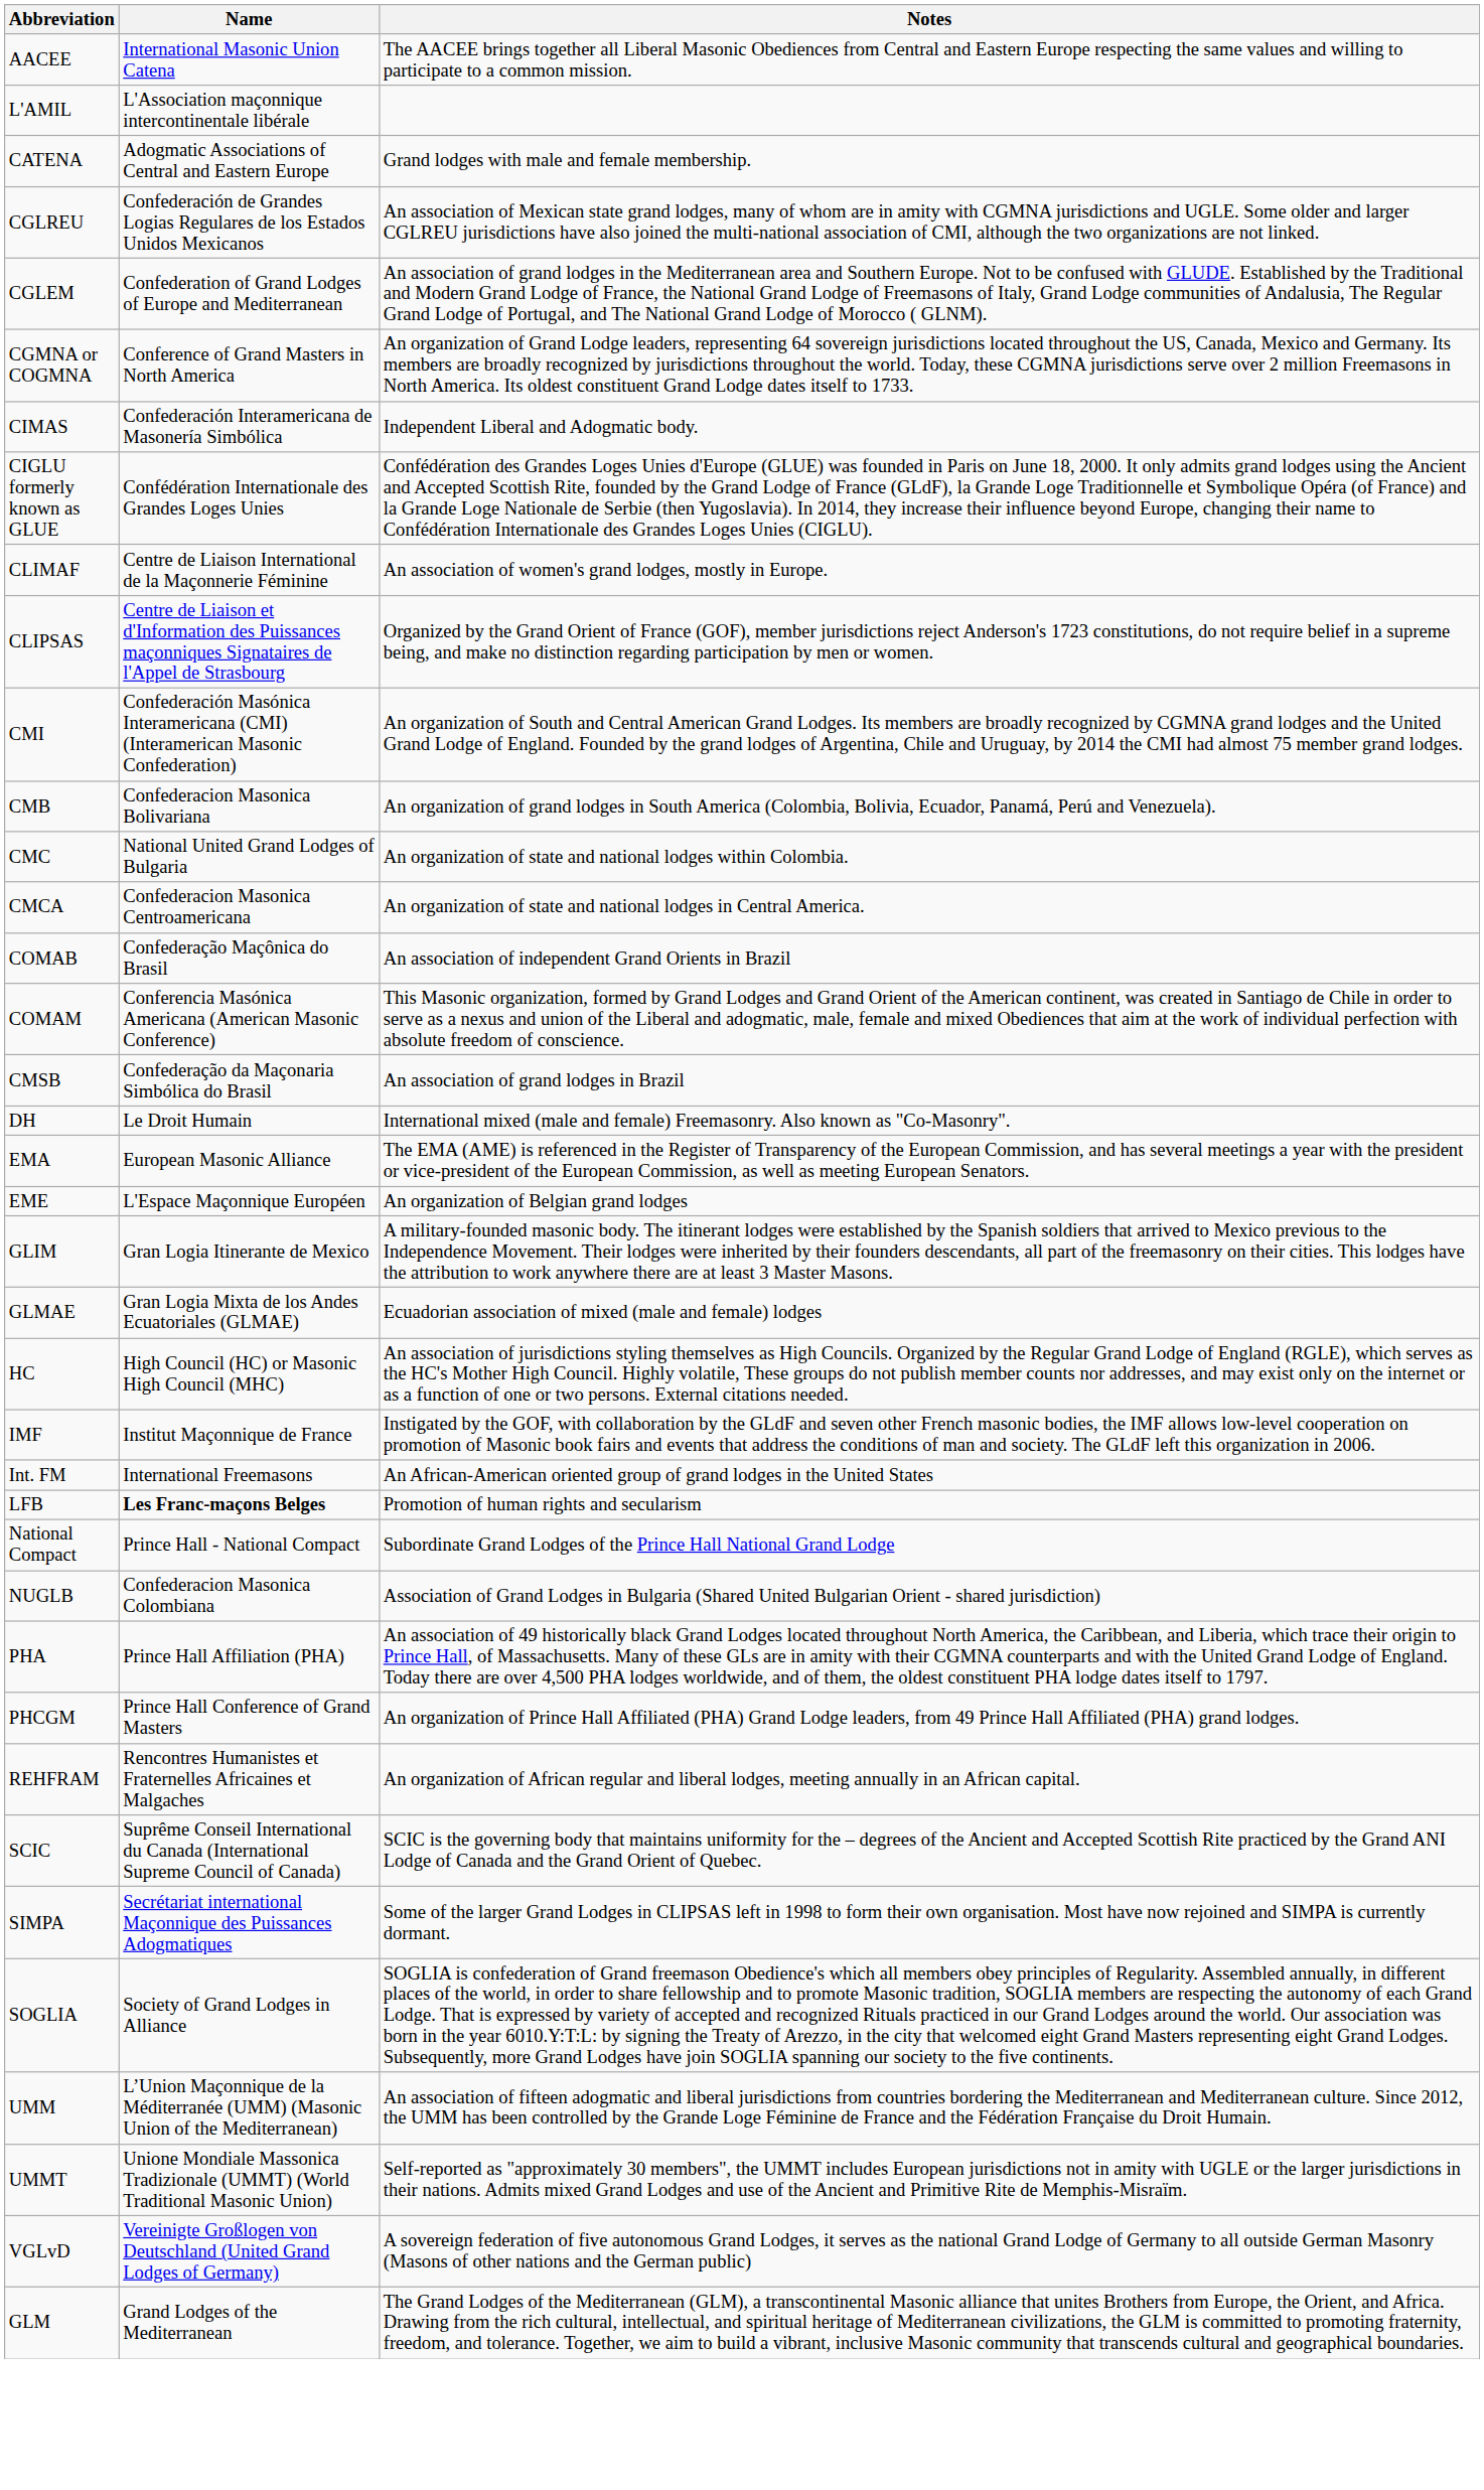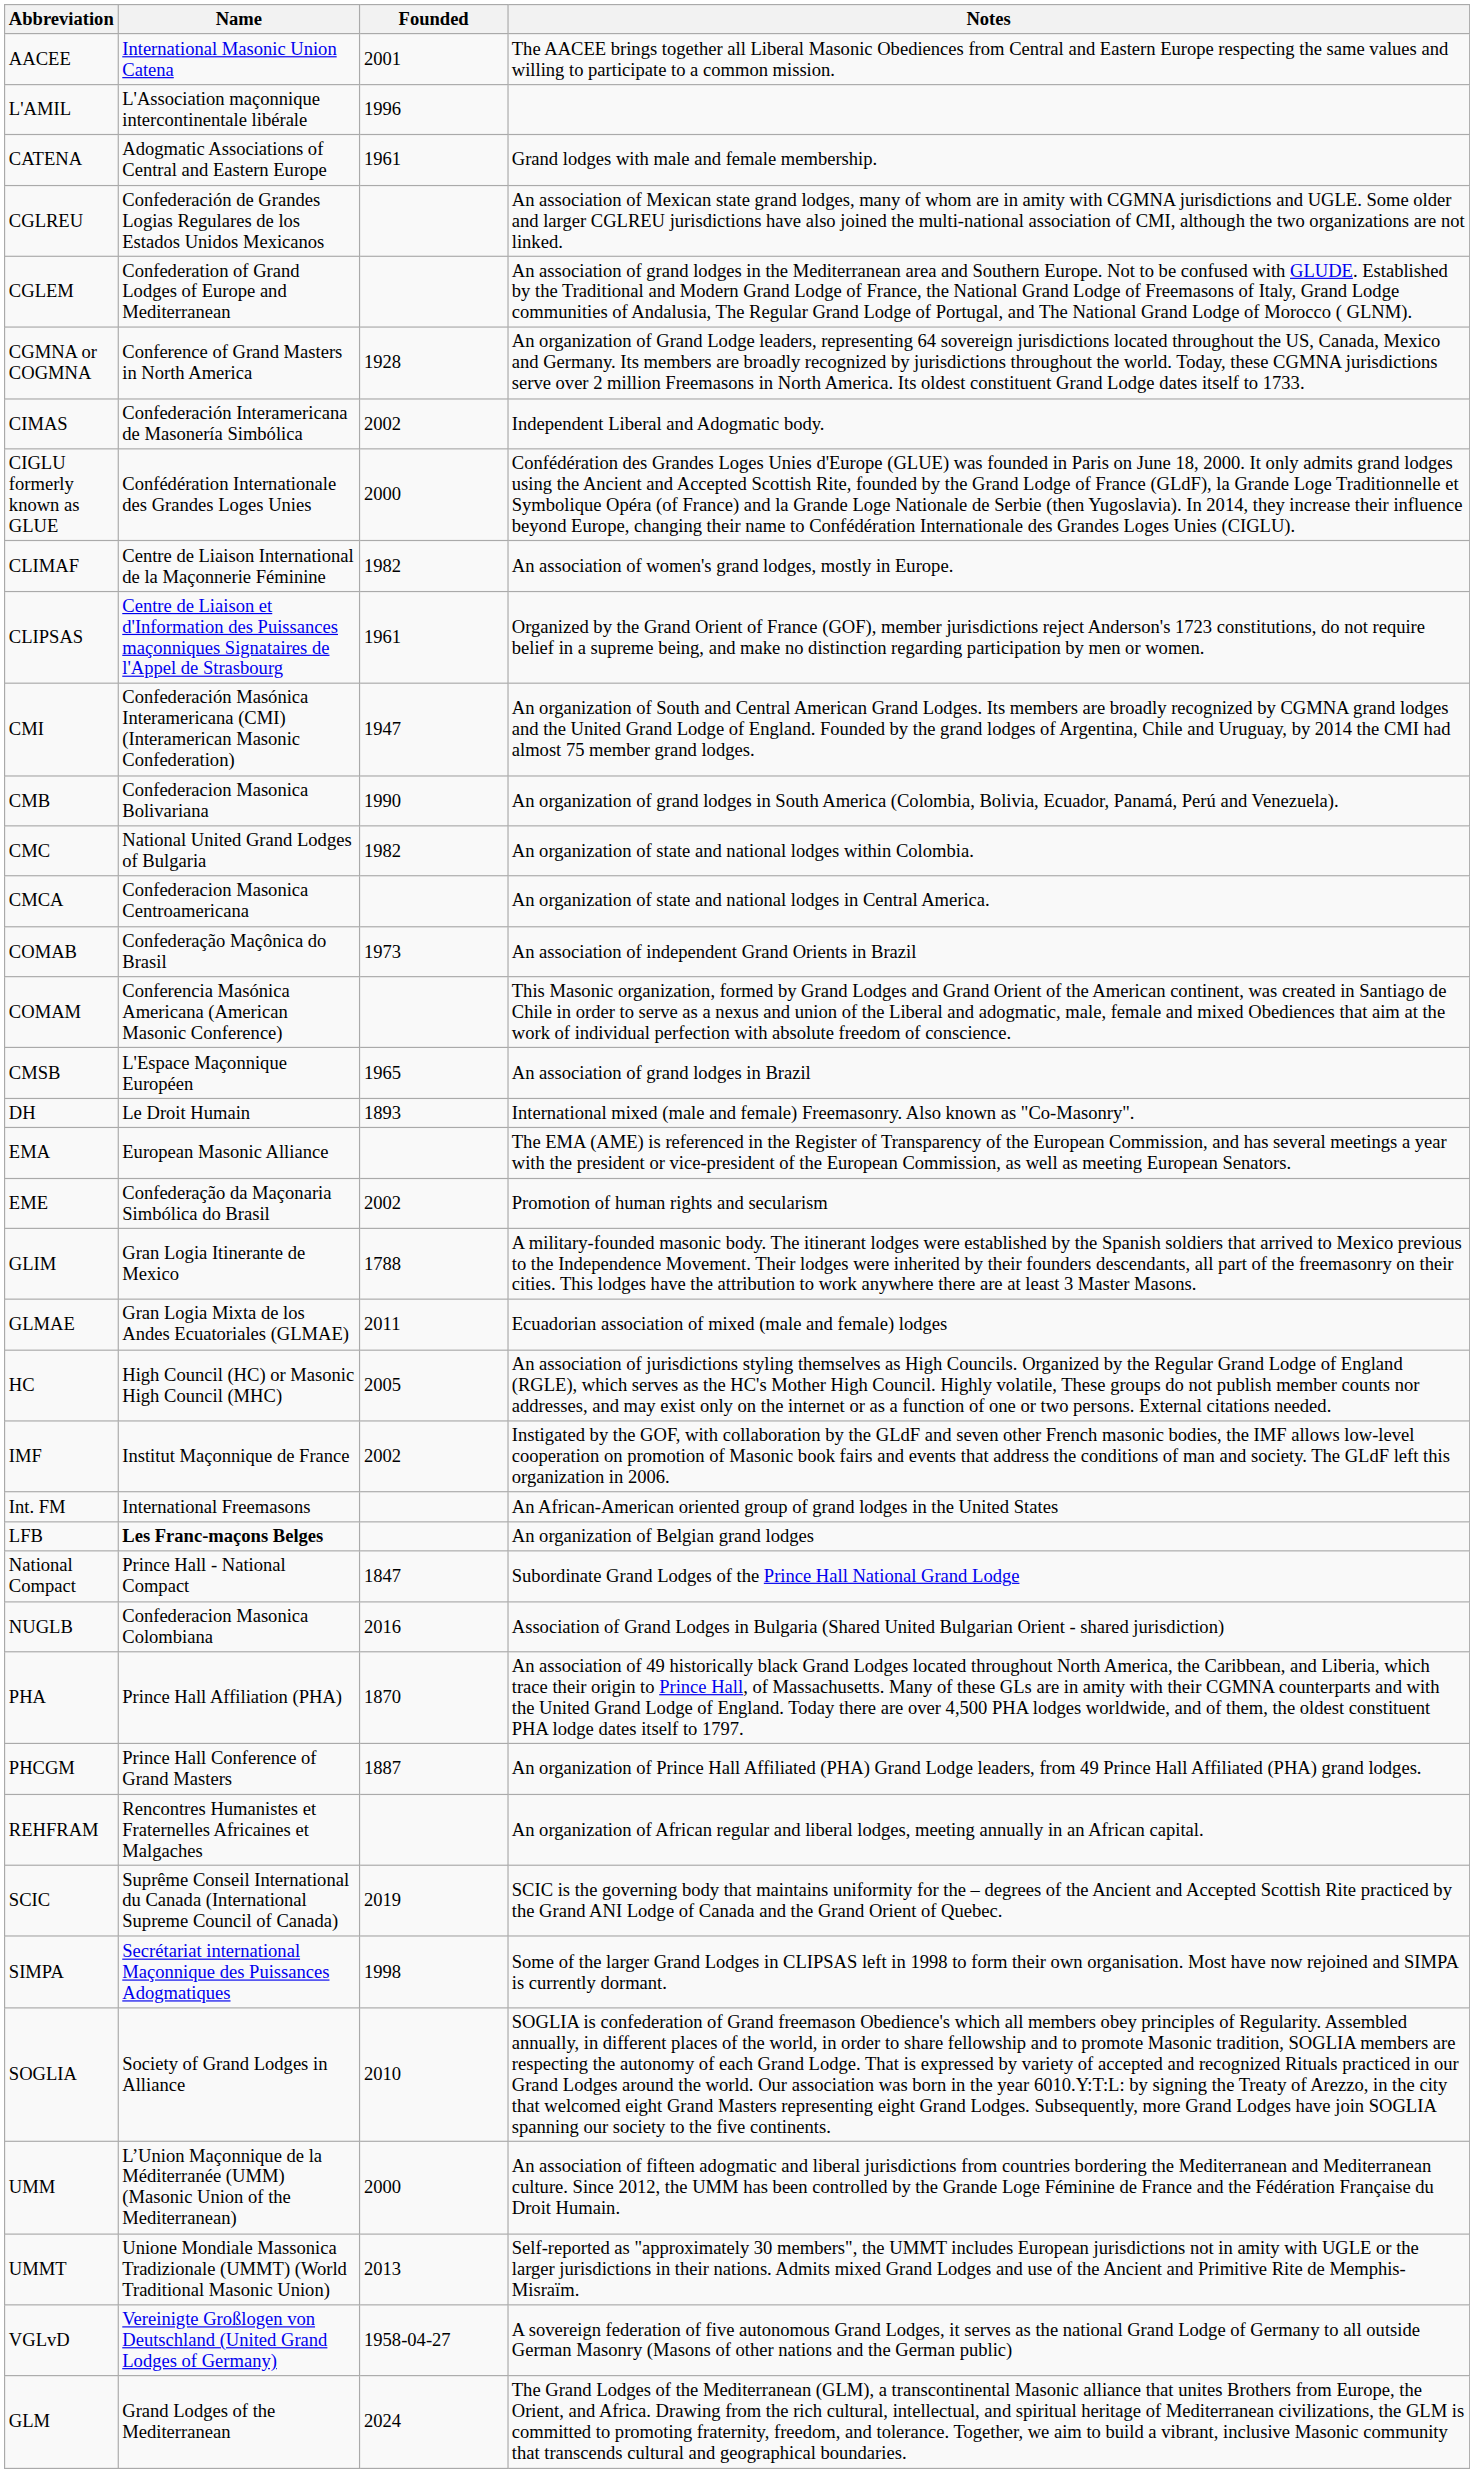 <table class="wikitable sortable" style="width:100%">
 <tr>
 <th width="90pt">Abbreviation</th>
 <th>Name</th>
+<th width="120pt">Founded</th>
 <th>Notes</th>
 </tr>
 <tr>
 <td><span>AACEE</span></td>
 <td><a href='#'>International Masonic Union Catena</a></td>
+<td>2001</td>
 <td>The AACEE brings together all Liberal Masonic Obediences from Central and Eastern Europe respecting the same values and willing to participate to a common mission.</td>
 </tr>
 <tr ---->
 <td><span>L'AMIL</span></td>
 <td>L'Association maçonnique intercontinentale libérale</td>
+<td>1996</td>
 <td></td>
 </tr>
 <tr ---->
 <td><span>CATENA</span></td>
 <td>Adogmatic Associations of Central and Eastern Europe</td>
+<td>1961</td>
 <td>Grand lodges with male and female membership.</td>
 </tr>
 <tr ---->
 <td><span>CGLREU</span></td>
 <td>Confederación de Grandes Logias Regulares de los Estados Unidos Mexicanos</td>
+<td></td>
 <td>An association of Mexican state grand lodges, many of whom are in amity with CGMNA jurisdictions and UGLE. Some older and larger CGLREU jurisdictions have also joined the multi-national association of CMI, although the two organizations are not linked.</td>
 </tr>
 <tr ---->
 <td><span>CGLEM</span></td>
 <td>Confederation of Grand Lodges of Europe and Mediterranean</td>
+<td></td>
 <td>An association of grand lodges in the Mediterranean area and Southern Europe. Not to be confused with <a href='#'>GLUDE</a>. Established by the Traditional and Modern Grand Lodge of France, the National Grand Lodge of Freemasons of Italy, Grand Lodge communities of Andalusia, The Regular Grand Lodge of Portugal, and The National Grand Lodge of Morocco ( GLNM).</td>
 </tr>
 <tr ---->
 <td><span>CGMNA or COGMNA</span></td>
 <td>Conference of Grand Masters in North America</td>
+<td>1928<br></td>
 <td>An organization of Grand Lodge leaders, representing 64 sovereign jurisdictions located throughout the US, Canada, Mexico and Germany. Its members are broadly recognized by jurisdictions throughout the world. Today, these CGMNA jurisdictions serve over 2 million Freemasons in North America. Its oldest constituent Grand Lodge dates itself to 1733.</td>
 </tr>
 <tr ---->
 <td><span>CIMAS</span></td>
 <td>Confederación Interamericana de Masonería Simbólica</td>
+<td>2002</td>
 <td>Independent Liberal and Adogmatic body.</td>
 </tr>
 <tr ---->
 <td><span>CIGLU formerly known as GLUE</span></td>
 <td>Confédération Internationale des Grandes Loges Unies</td>
+<td>2000</td>
 <td>Confédération des Grandes Loges Unies d'Europe (GLUE) was founded in Paris on June 18, 2000. It only admits grand lodges using the Ancient and Accepted Scottish Rite, founded by the Grand Lodge of France (GLdF), la Grande Loge Traditionnelle et Symbolique Opéra (of France) and la Grande Loge Nationale de Serbie (then Yugoslavia). In 2014, they increase their influence beyond Europe, changing their name to Confédération Internationale des Grandes Loges Unies (CIGLU).</td>
 </tr>
 <tr ---->
 <td><span>CLIMAF</span></td>
 <td>Centre de Liaison International de la Maçonnerie Féminine</td>
+<td>1982</td>
 <td>An association of women's grand lodges, mostly in Europe.</td>
 </tr>
 <tr ---->
 <td><span>CLIPSAS</span></td>
 <td><a href='#'>Centre de Liaison et d'Information des Puissances maçonniques Signataires de l'Appel de Strasbourg</a></td>
+<td>1961</td>
 <td>Organized by the Grand Orient of France (GOF), member jurisdictions reject Anderson's 1723 constitutions, do not require belief in a supreme being, and make no distinction regarding participation by men or women.</td>
 </tr>
 <tr ---->
 <td><span>CMI</span></td>
 <td>Confederación Masónica Interamericana (CMI) (Interamerican Masonic Confederation)</td>
+<td>1947</td>
 <td>An organization of South and Central American Grand Lodges. Its members are broadly recognized by CGMNA grand lodges and the United Grand Lodge of England. Founded by the grand lodges of Argentina, Chile and Uruguay, by 2014 the CMI had almost 75 member grand lodges.</td>
 </tr>
 <tr ---->
 <td><span>CMB</span></td>
 <td>Confederacion Masonica Bolivariana</td>
+<td>1990</td>
 <td>An organization of grand lodges in South America (Colombia, Bolivia, Ecuador, Panamá, Perú and Venezuela).</td>
 </tr>
 <tr ---->
 <td><span>CMC</span></td>
 <td>National United Grand Lodges of Bulgaria</td>
+<td>1982</td>
 <td>An organization of state and national lodges within Colombia.</td>
 </tr>
 <tr ---->
 <td><span>CMCA</span></td>
 <td>Confederacion Masonica Centroamericana</td>
+<td></td>
 <td>An organization of state and national lodges in Central America.</td>
 </tr>
 <tr ---->
 <td><span>COMAB</span></td>
 <td>Confederação Maçônica do Brasil</td>
+<td>1973</td>
 <td>An association of independent Grand Orients in Brazil</td>
 </tr>
 <tr ---->
 <td><span>COMAM</span></td>
 <td>Conferencia Masónica Americana (American Masonic Conference)</td>
+<td></td>
 <td>This Masonic organization, formed by Grand Lodges and Grand Orient of the American continent, was created in Santiago de Chile in order to serve as a nexus and union of the Liberal and adogmatic, male, female and mixed Obediences that aim at the work of individual perfection with absolute freedom of conscience.</td>
 </tr>
 <tr ---->
 <td><span>CMSB</span></td>
-<td>Confederação da Maçonaria Simbólica do Brasil</td>
+<td>L'Espace Maçonnique Européen</td>
+<td>1965</td>
 <td>An association of grand lodges in Brazil</td>
 </tr>
 <tr ---->
 <td><span>DH</span></td>
 <td>Le Droit Humain</td>
+<td>1893</td>
 <td>International mixed (male and female) Freemasonry. Also known as "Co-Masonry".</td>
 </tr>
 <tr>
 <td><span>EMA</span></td>
 <td>European Masonic Alliance</td>
+<td></td>
 <td>The EMA (AME) is referenced in the Register of Transparency of the European Commission, and has several meetings a year with the president or vice-president of the European Commission, as well as meeting European Senators.</td>
 </tr>
 <tr ---->
 <td><span>EME</span></td>
-<td>L'Espace Maçonnique Européen</td>
-<td>An organization of Belgian grand lodges</td>
+<td>Confederação da Maçonaria Simbólica do Brasil</td>
+<td>2002</td>
+<td>Promotion of human rights and secularism</td>
 </tr>
 <tr>
 <td>GLIM</td>
 <td>Gran Logia Itinerante de Mexico</td>
+<td>1788</td>
 <td>A military-founded masonic body. The itinerant lodges were established by the Spanish soldiers that arrived to Mexico previous to the Independence Movement. Their lodges were inherited by their founders descendants, all part of the freemasonry on their cities. This lodges have the attribution to work anywhere there are at least 3 Master Masons.</td>
 </tr>
 <tr ---->
 <td><span>GLMAE</span></td>
 <td>Gran Logia Mixta de los Andes Ecuatoriales (GLMAE)</td>
+<td>2011</td>
 <td>Ecuadorian association of mixed (male and female) lodges</td>
 </tr>
 <tr ---->
 <td><span>HC</span> </td>
 <td>High Council (HC) or Masonic High Council (MHC)</td>
+<td>2005</td>
 <td>An association of jurisdictions styling themselves as High Councils. Organized by the Regular Grand Lodge of England (RGLE), which serves as the HC's Mother High Council. Highly volatile, These groups do not publish member counts nor addresses, and may exist only on the internet or as a function of one or two persons. External citations needed.</td>
 </tr>
 <tr ---->
 <td><span>IMF</span></td>
 <td>Institut Maçonnique de France</td>
+<td>2002</td>
 <td>Instigated by the GOF, with collaboration by the GLdF and seven other French masonic bodies, the IMF allows low-level cooperation on promotion of Masonic book fairs and events that address the conditions of man and society. The GLdF left this organization in 2006.</td>
 </tr>
 <tr ---->
 <td><span>Int. FM</span></td>
 <td>International Freemasons</td>
+<td></td>
 <td>An African-American oriented group of grand lodges in the United States</td>
 </tr>
 <tr ---->
 <td><span>LFB</span></td>
 <td><strong>Les Franc-maçons Belges</strong></td>
-<td>Promotion of human rights and secularism</td>
+<td></td>
+<td>An organization of Belgian grand lodges</td>
 </tr>
 <tr ---->
 <td><span>National Compact</span></td>
 <td>Prince Hall - National Compact</td>
+<td>1847</td>
 <td>Subordinate Grand Lodges of the <a href='#'>Prince Hall National Grand Lodge</a></td>
 </tr>
 <tr ---->
 <td><span>NUGLB</span> </td>
 <td>Confederacion Masonica Colombiana</td>
+<td>2016</td>
 <td>Association of Grand Lodges in Bulgaria (Shared United Bulgarian Orient - shared jurisdiction)</td>
 </tr>
 <tr ---->
 <td><span>PHA</span></td>
 <td>Prince Hall Affiliation (PHA)</td>
+<td>1870<br></td>
 <td>An association of 49 historically black Grand Lodges located throughout North America, the Caribbean, and Liberia, which trace their origin to <a href='#'>Prince Hall</a>, of Massachusetts. Many of these GLs are in amity with their CGMNA counterparts and with the United Grand Lodge of England. Today there are over 4,500 PHA lodges worldwide, and of them, the oldest constituent PHA lodge dates itself to 1797.</td>
 </tr>
 <tr ---->
 <td><span>PHCGM</span></td>
 <td>Prince Hall Conference of Grand Masters</td>
+<td>1887</td>
 <td>An organization of Prince Hall Affiliated (PHA) Grand Lodge leaders, from 49 Prince Hall Affiliated (PHA) grand lodges.</td>
 </tr>
 <tr ---->
 <td><span>REHFRAM</span></td>
 <td>Rencontres Humanistes et Fraternelles Africaines et Malgaches</td>
+<td></td>
 <td>An organization of African regular and liberal lodges, meeting annually in an African capital.</td>
 </tr>
 <tr ---->
 <td><span>SCIC</span></td>
 <td>Suprême Conseil International du Canada (International Supreme Council of Canada)</td>
+<td>2019</td>
 <td>SCIC is the governing body that maintains uniformity for the – degrees of the Ancient and Accepted Scottish Rite practiced by the Grand ANI Lodge of Canada and the Grand Orient of Quebec.</td>
 </tr>
 <tr ---->
 <td><span>SIMPA</span></td>
 <td><a href='#'>Secrétariat international Maçonnique des Puissances Adogmatiques</a></td>
+<td>1998</td>
 <td>Some of the larger Grand Lodges in CLIPSAS left in 1998 to form their own organisation. Most have now rejoined and SIMPA is currently dormant.</td>
 </tr>
 <tr ---->
 <td><span>SOGLIA</span></td>
 <td>Society of Grand Lodges in Alliance</td>
+<td>2010 </td>
 <td>SOGLIA is confederation of Grand freemason Obedience's which all members obey principles of Regularity. Assembled annually, in different places of the world, in order to share fellowship and to promote Masonic tradition, SOGLIA members are respecting the autonomy of each Grand Lodge. That is expressed by variety of accepted and recognized Rituals practiced in our Grand Lodges around the world. Our association was born in the year 6010.Y:T:L: by signing the Treaty of Arezzo, in the city that welcomed eight Grand Masters representing eight Grand Lodges. Subsequently, more Grand Lodges have join SOGLIA spanning our society to the five continents.</td>
 </tr>
 <tr ---->
 <td><span>UMM</span></td>
 <td>L’Union Maçonnique de la Méditerranée (UMM) (Masonic Union of the Mediterranean)</td>
+<td>2000 </td>
 <td>An association of fifteen adogmatic and liberal jurisdictions from countries bordering the Mediterranean and Mediterranean culture. Since 2012, the UMM has been controlled by the Grande Loge Féminine de France and the Fédération Française du Droit Humain.</td>
 </tr>
 <tr ---->
 <td><span>UMMT</span></td>
 <td>Unione Mondiale Massonica Tradizionale (UMMT) (World Traditional Masonic Union)</td>
+<td>2013</td>
 <td>Self-reported as "approximately 30 members", the UMMT includes European jurisdictions not in amity with UGLE or the larger jurisdictions in their nations. Admits mixed Grand Lodges and use of the Ancient and Primitive Rite de Memphis-Misraïm.</td>
 </tr>
 <tr ---->
 <td><span>VGLvD</span></td>
 <td><a href='#'>Vereinigte Großlogen von Deutschland (United Grand Lodges of Germany)</a></td>
+<td>1958-04-27</td>
 <td>A sovereign federation of five autonomous Grand Lodges, it serves as the national Grand Lodge of Germany to all outside German Masonry (Masons of other nations and the German public)</td>
 </tr>
 <tr>
 <td>GLM</td>
 <td>Grand Lodges of the Mediterranean</td>
+<td>2024</td>
 <td>The Grand Lodges of the Mediterranean (GLM), a transcontinental Masonic alliance that unites Brothers from Europe, the Orient, and Africa. Drawing from the rich cultural, intellectual, and spiritual heritage of Mediterranean civilizations, the GLM is committed to promoting fraternity, freedom, and tolerance. Together, we aim to build a vibrant, inclusive Masonic community that transcends cultural and geographical boundaries.</td>
 </tr>
 </table>
